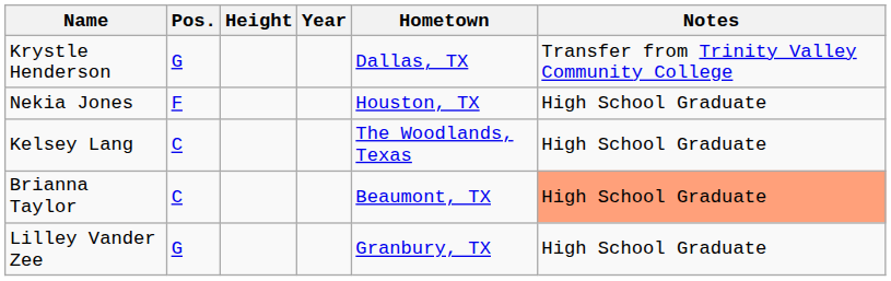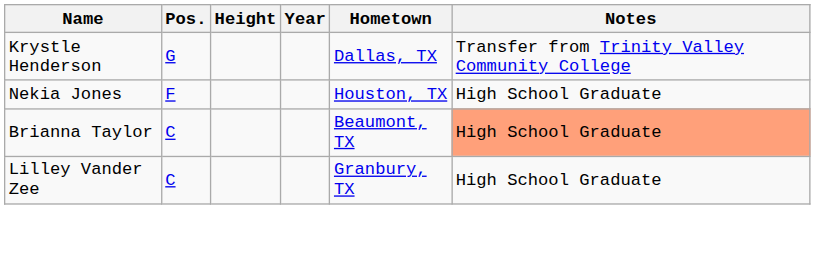 <table class="wikitable sortable" border="1">
 <tr>
 <th>Name</th>
 <th>Pos.</th>
 <th>Height</th>
 <th>Year</th>
 <th>Hometown</th>
 <th class="unsortable">Notes</th>
 </tr>
 <tr>
 <td>Krystle Henderson</td>
 <td><a href='#'>G</a></td>
 <td></td>
 <td></td>
 <td><a href='#'>Dallas, TX</a></td>
 <td>Transfer from <a href='#'>Trinity Valley Community College</a></td>
 </tr>
 <tr>
 <td>Nekia Jones</td>
 <td><a href='#'>F</a></td>
 <td></td>
 <td></td>
 <td><a href='#'>Houston, TX</a></td>
 <td>High School Graduate</td>
 </tr>
 <tr>
-<td>Kelsey Lang</td>
-<td><a href='#'>C</a></td>
-<td></td>
-<td></td>
-<td><a href='#'>The Woodlands, Texas</a></td>
-<td>High School Graduate</td>
-</tr>
-<tr>
 <td>Brianna Taylor</td>
 <td><a href='#'>C</a></td>
 <td></td>
 <td></td>
 <td><a href='#'>Beaumont, TX</a></td>
 <td style="background: lightsalmon;">High School Graduate</td>
 </tr>
 <tr>
 <td>Lilley Vander Zee</td>
-<td><a href='#'>G</a></td>
+<td><a href='#'>C</a></td>
 <td></td>
 <td></td>
 <td><a href='#'>Granbury, TX</a></td>
 <td>High School Graduate</td>
 </tr>
 </table>
